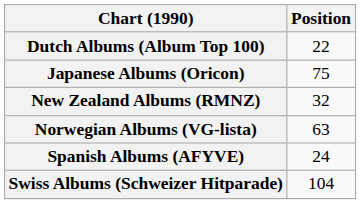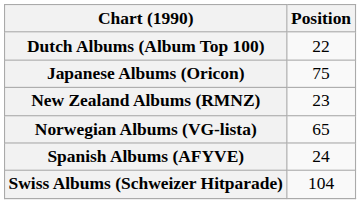 <table class="wikitable sortable plainrowheaders" style="text-align:center">
 <tr>
 <th scope="col">Chart (1990)</th>
 <th scope="col">Position</th>
 </tr>
 <tr>
 <th scope="row">Dutch Albums (Album Top 100)</th>
 <td>22</td>
 </tr>
 <tr>
 <th scope="row">Japanese Albums (Oricon)</th>
 <td>75</td>
 </tr>
 <tr>
 <th scope="row">New Zealand Albums (RMNZ)</th>
-<td>32</td>
+<td>23</td>
 </tr>
 <tr>
 <th scope="row">Norwegian Albums (VG-lista)</th>
-<td>63</td>
+<td>65</td>
 </tr>
 <tr>
 <th scope="row">Spanish Albums (AFYVE)</th>
 <td>24</td>
 </tr>
 <tr>
 <th scope="row">Swiss Albums (Schweizer Hitparade)</th>
 <td>104</td>
 </tr>
 <tr>
 </tr>
 </table>
